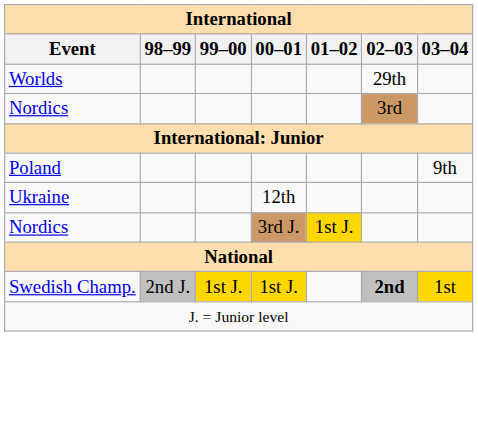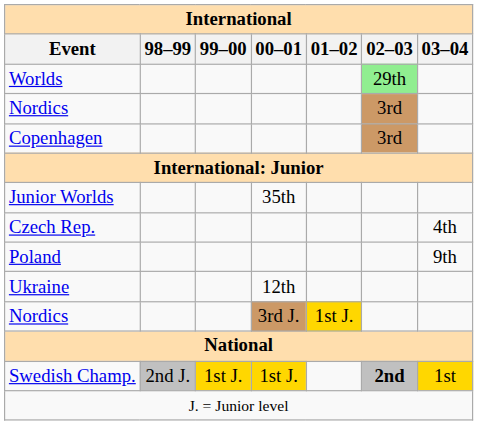 <table class="wikitable" style="text-align:center">
 <tr>
 <th style="background-color: #ffdead; " colspan=7 align=center>International</th>
 </tr>
 <tr>
 <th>Event</th>
 <th>98–99</th>
 <th>99–00</th>
 <th>00–01</th>
 <th>01–02</th>
 <th>02–03</th>
 <th>03–04</th>
 </tr>
 <tr>
 <td align=left><a href='#'>Worlds</a></td>
 <td></td>
 <td></td>
 <td></td>
 <td></td>
-<td>29th</td>
+<td style="background: lightgreen;">29th</td>
 <td></td>
 </tr>
 <tr>
 <td align=left><a href='#'>Nordics</a></td>
 <td></td>
 <td></td>
 <td></td>
 <td></td>
 <td bgcolor=cc9966>3rd</td>
 <td></td>
 </tr>
 <tr>
+<td align=left><a href='#'>Copenhagen</a></td>
+<td></td>
+<td></td>
+<td></td>
+<td></td>
+<td bgcolor=cc9966>3rd</td>
+<td></td>
+</tr>
+<tr>
 <th style="background-color: #ffdead; " colspan=7 align=center>International: Junior</th>
+</tr>
+<tr>
+<td align=left><a href='#'>Junior Worlds</a></td>
+<td></td>
+<td></td>
+<td>35th</td>
+<td></td>
+<td></td>
+<td></td>
+</tr>
+<tr>
+<td align=left> <a href='#'>Czech Rep.</a></td>
+<td></td>
+<td></td>
+<td></td>
+<td></td>
+<td></td>
+<td>4th</td>
 </tr>
 <tr>
 <td align=left> <a href='#'>Poland</a></td>
 <td></td>
 <td></td>
 <td></td>
 <td></td>
 <td></td>
 <td>9th</td>
 </tr>
 <tr>
 <td align=left> <a href='#'>Ukraine</a></td>
 <td></td>
 <td></td>
 <td>12th</td>
 <td></td>
 <td></td>
 <td></td>
 </tr>
 <tr>
 <td align=left><a href='#'>Nordics</a></td>
 <td></td>
 <td></td>
 <td bgcolor=cc9966>3rd J.</td>
 <td bgcolor=gold>1st J.</td>
 <td></td>
 <td></td>
 </tr>
 <tr>
 <th style="background-color: #ffdead; " colspan=7 align=center>National</th>
 </tr>
 <tr>
 <td align=left><a href='#'>Swedish Champ.</a></td>
 <td bgcolor=silver>2nd J.</td>
 <td bgcolor=gold>1st J.</td>
 <td bgcolor=gold>1st J.</td>
 <td></td>
 <td bgcolor=silver><strong>2nd</strong></td>
 <td bgcolor=gold>1st</td>
 </tr>
 <tr>
 <td colspan=7 align=center><small> J. = Junior level </small></td>
 </tr>
 </table>
